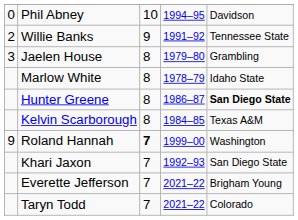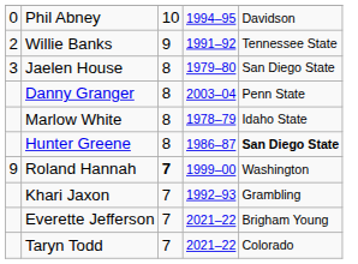 <table class="wikitable">
 <tr>
 </tr>
 <tr>
 <td>0</td>
 <td>Phil Abney</td>
 <td>10</td>
 <td style="font-size:80%;"><a href='#'>1994–95</a></td>
 <td style="font-size:80%;">Davidson</td>
 </tr>
 <tr>
 <td>2</td>
 <td>Willie Banks</td>
 <td>9</td>
 <td style="font-size:80%;"><a href='#'>1991–92</a></td>
 <td style="font-size:80%;">Tennessee State</td>
 </tr>
 <tr>
 <td>3</td>
 <td>Jaelen House</td>
 <td>8</td>
 <td style="font-size:80%;"><a href='#'>1979–80</a></td>
-<td style="font-size:80%;">Grambling</td>
+<td style="font-size:80%;">San Diego State</td>
+</tr>
+<tr>
+<td></td>
+<td><a href='#'>Danny Granger</a></td>
+<td>8</td>
+<td style="font-size:80%;"><a href='#'>2003–04</a></td>
+<td style="font-size:80%;">Penn State</td>
 </tr>
 <tr>
 <td></td>
 <td>Marlow White</td>
 <td>8</td>
 <td style="font-size:80%;"><a href='#'>1978–79</a></td>
 <td style="font-size:80%;">Idaho State</td>
 </tr>
 <tr>
 <td></td>
 <td><a href='#'>Hunter Greene</a></td>
 <td>8</td>
 <td style="font-size:80%;"><a href='#'>1986–87</a></td>
 <td style="font-size:80%;"><strong>San Diego State</strong></td>
 </tr>
 <tr>
-<td></td>
-<td><a href='#'>Kelvin Scarborough</a></td>
-<td>8</td>
-<td style="font-size:80%;"><a href='#'>1984–85</a></td>
-<td style="font-size:80%;">Texas A&M</td>
-</tr>
-<tr>
 <td>9</td>
 <td>Roland Hannah</td>
 <td><strong>7</strong></td>
 <td style="font-size:80%;"><a href='#'>1999–00</a></td>
 <td style="font-size:80%;">Washington</td>
 </tr>
 <tr>
 <td></td>
 <td>Khari Jaxon</td>
 <td>7</td>
 <td style="font-size:80%;"><a href='#'>1992–93</a></td>
-<td style="font-size:80%;">San Diego State</td>
+<td style="font-size:80%;">Grambling</td>
 </tr>
 <tr>
 <td></td>
 <td>Everette Jefferson</td>
 <td>7</td>
 <td style="font-size:80%;"><a href='#'>2021–22</a></td>
 <td style="font-size:80%;">Brigham Young</td>
 </tr>
 <tr>
 <td></td>
 <td>Taryn Todd</td>
 <td>7</td>
 <td style="font-size:80%;"><a href='#'>2021–22</a></td>
 <td style="font-size:80%;">Colorado</td>
 </tr>
 </table>
